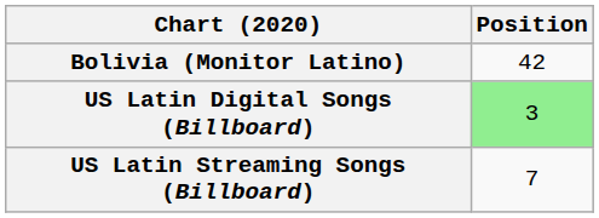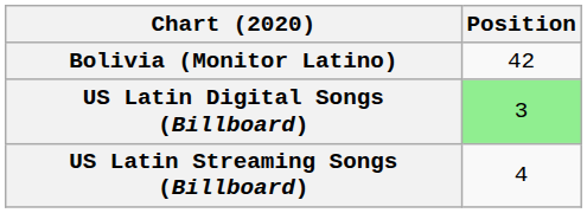 <table class="wikitable sortable plainrowheaders" style="text-align:center">
 <tr>
 <th style="width: 190pt;">Chart (2020)</th>
 <th>Position</th>
 </tr>
 <tr>
 <th scope="row">Bolivia (Monitor Latino)</th>
 <td>42</td>
 </tr>
 <tr>
 <th scope="row">US Latin Digital Songs (<em>Billboard</em>)</th>
 <td style="background: lightgreen;">3</td>
 </tr>
 <tr>
 <th scope="row">US Latin Streaming Songs (<em>Billboard</em>)</th>
-<td>7</td>
+<td>4</td>
 </tr>
 </table>
